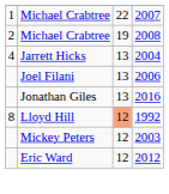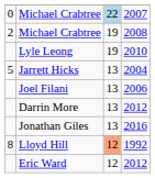 <table class="wikitable">
 <tr>
 </tr>
 <tr>
-<td>1</td>
+<td>0</td>
 <td><a href='#'>Michael Crabtree</a></td>
-<td>22</td>
+<td style="background: lightblue;">22</td>
 <td><a href='#'>2007</a></td>
 </tr>
 <tr>
 <td>2</td>
 <td><a href='#'>Michael Crabtree</a></td>
 <td>19</td>
 <td><a href='#'>2008</a></td>
 </tr>
 <tr>
-<td>4</td>
+<td></td>
+<td><a href='#'>Lyle Leong</a></td>
+<td>19</td>
+<td><a href='#'>2010</a></td>
+</tr>
+<tr>
+<td>5</td>
 <td><a href='#'>Jarrett Hicks</a></td>
 <td>13</td>
 <td><a href='#'>2004</a></td>
 </tr>
 <tr>
 <td></td>
 <td><a href='#'>Joel Filani</a></td>
 <td>13</td>
 <td><a href='#'>2006</a></td>
+</tr>
+<tr>
+<td></td>
+<td>Darrin More</td>
+<td>13</td>
+<td><a href='#'>2012</a></td>
 </tr>
 <tr>
 <td></td>
 <td>Jonathan Giles</td>
 <td>13</td>
 <td><a href='#'>2016</a></td>
 </tr>
 <tr>
 <td>8</td>
 <td><a href='#'>Lloyd Hill</a></td>
 <td style="background: lightsalmon;">12</td>
 <td><a href='#'>1992</a></td>
 </tr>
 <tr>
 <td></td>
-<td><a href='#'>Mickey Peters</a></td>
-<td>12</td>
-<td><a href='#'>2003</a></td>
-</tr>
-<tr>
-<td></td>
 <td><a href='#'>Eric Ward</a></td>
 <td>12</td>
 <td><a href='#'>2012</a></td>
 </tr>
 </table>
